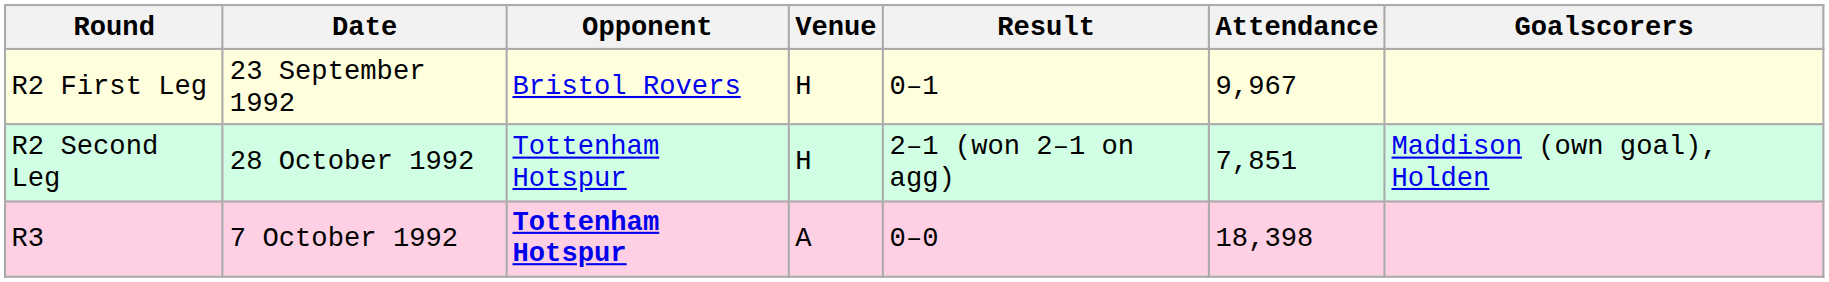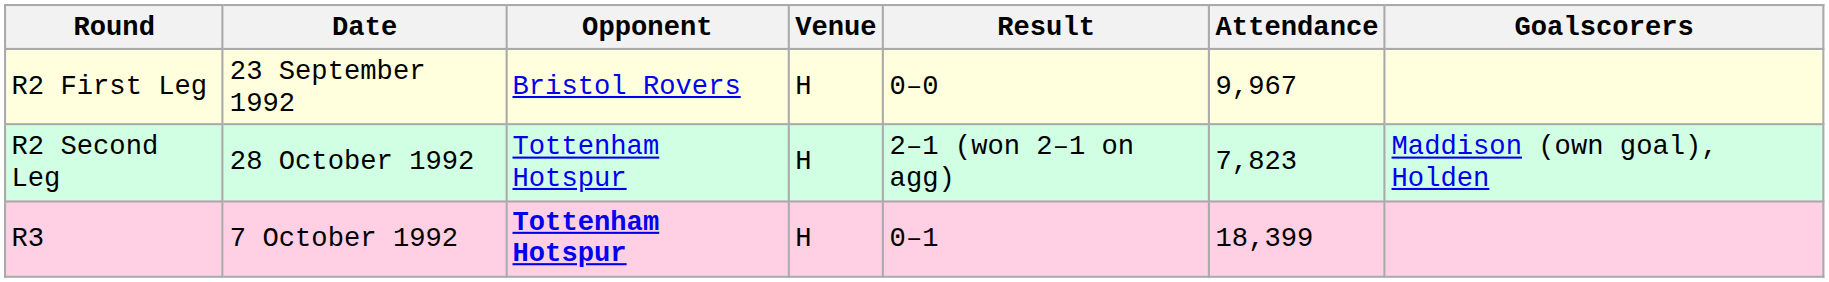 <table class="wikitable">
 <tr>
 <th>Round</th>
 <th>Date</th>
 <th>Opponent</th>
 <th>Venue</th>
 <th>Result</th>
 <th>Attendance</th>
 <th>Goalscorers</th>
 </tr>
 <tr style="background-color: #ffffdd;">
 <td>R2 First Leg</td>
 <td>23 September 1992</td>
 <td><a href='#'>Bristol Rovers</a></td>
 <td>H</td>
-<td>0–1</td>
+<td>0–0</td>
 <td>9,967</td>
 <td></td>
 </tr>
 <tr style="background-color: #d0ffe3;">
 <td>R2 Second Leg</td>
 <td>28 October 1992</td>
 <td><a href='#'>Tottenham Hotspur</a></td>
 <td>H</td>
 <td>2–1 (won 2–1 on agg)</td>
-<td>7,851</td>
+<td>7,823</td>
 <td><a href='#'>Maddison</a> (own goal), <a href='#'>Holden</a></td>
 </tr>
 <tr style="background-color: #ffd0e3;">
 <td>R3</td>
 <td>7 October 1992</td>
 <td><strong><a href='#'>Tottenham Hotspur</a></strong></td>
-<td>A</td>
-<td>0–0</td>
-<td>18,398</td>
+<td>H</td>
+<td>0–1</td>
+<td>18,399</td>
 <td></td>
 </tr>
 </table>
